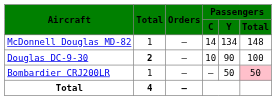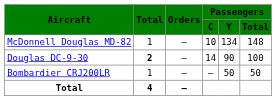 <table class="toccolours" border="1" cellpadding="3" style="border-collapse:collapse;margin:1em auto;">
 <tr bgcolor=#008000>
 <th rowspan=2><span>Aircraft</span></th>
 <th rowspan=2><span>Total</span></th>
 <th rowspan=2><span>Orders</span></th>
 <th colspan=3><span>Passengers</span></th>
 </tr>
 <tr bgcolor=#008000>
 <th><abbr><span>C</span></abbr></th>
 <th><abbr><span>Y</span></abbr></th>
 <th><span>Total</span></th>
 </tr>
 <tr>
 <td><a href='#'>McDonnell Douglas MD-82</a></td>
 <td align="center">1</td>
 <td align="center">—</td>
-<td align="center">14</td>
+<td align="center">10</td>
 <td align="center">134</td>
 <td align="center">148</td>
 </tr>
 <tr>
 <td><a href='#'>Douglas DC-9-30</a></td>
 <td align="center"><strong>2</strong></td>
 <td align="center">—</td>
-<td align="center">10</td>
+<td align="center">14</td>
 <td align="center">90</td>
 <td align="center">100</td>
 </tr>
 <tr>
 <td><a href='#'>Bombardier CRJ200LR</a></td>
 <td align="center">1</td>
 <td align="center">—</td>
 <td align="center">—</td>
 <td align="center">50</td>
-<td align="center" style="background: pink;">50</td>
+<td align="center">50</td>
 </tr>
 <tr>
 <th>Total</th>
 <th>4</th>
 <th>—</th>
 <th colspan=2></th>
 <th></th>
 </tr>
 </table>
